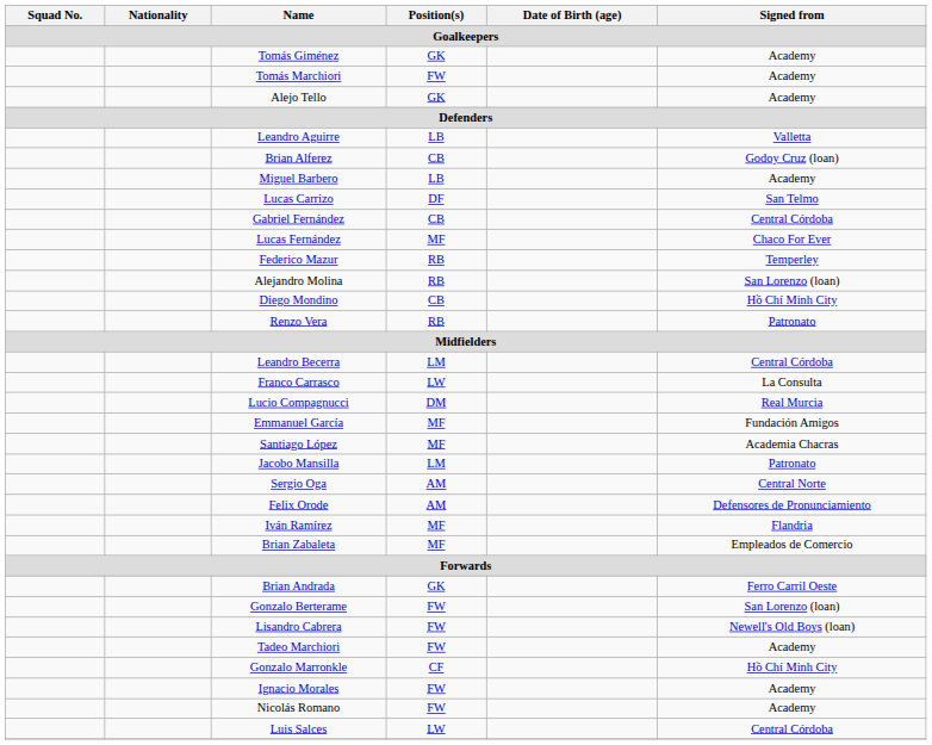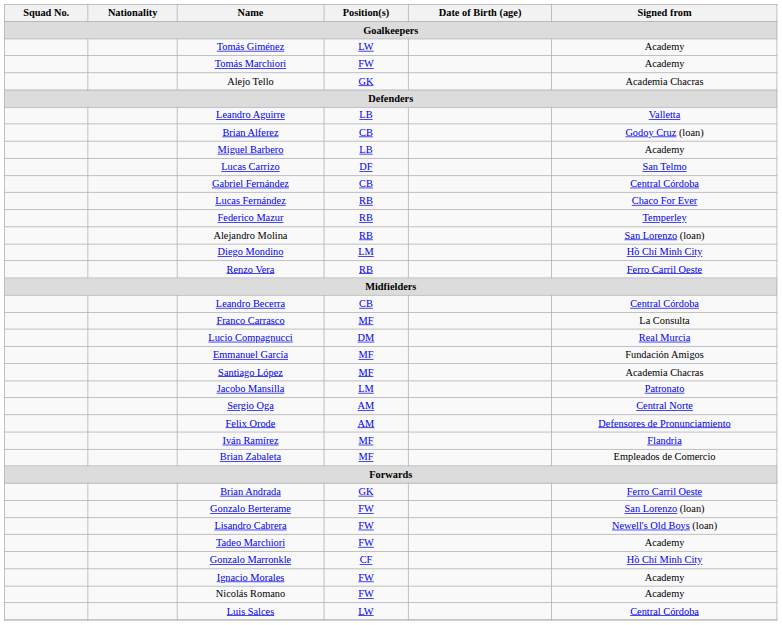 <table class="wikitable sortable" style="text-align:center; font-size:90%; width:85%;">
 <tr>
 <th style="background:#; color:; text-align:center;">Squad No.</th>
 <th style="background:#; color:; text-align:center;">Nationality</th>
 <th style="background:#; color:; text-align:center;">Name</th>
 <th style="background:#; color:; text-align:center;">Position(s)</th>
 <th style="background:#; color:; text-align:center;">Date of Birth (age)</th>
 <th style="background:#; color:; text-align:center;">Signed from</th>
 </tr>
 <tr>
 <th colspan="6" style="background:#dcdcdc; text-align:center;">Goalkeepers</th>
 </tr>
 <tr>
 <td></td>
 <td></td>
 <td><a href='#'>Tomás Giménez</a></td>
-<td><a href='#'>GK</a></td>
+<td><a href='#'>LW</a></td>
 <td></td>
 <td>Academy</td>
 </tr>
 <tr>
 <td></td>
 <td></td>
 <td><a href='#'>Tomás Marchiori</a></td>
 <td><a href='#'>FW</a></td>
 <td></td>
 <td>Academy</td>
 </tr>
 <tr>
 <td></td>
 <td></td>
 <td>Alejo Tello</td>
 <td><a href='#'>GK</a></td>
 <td></td>
-<td>Academy</td>
+<td> Academia Chacras</td>
 </tr>
 <tr>
 <th colspan="7" style="background:#dcdcdc; text-align:center;">Defenders</th>
 </tr>
 <tr>
 <td></td>
 <td></td>
 <td><a href='#'>Leandro Aguirre</a></td>
 <td><a href='#'>LB</a></td>
 <td></td>
 <td> <a href='#'>Valletta</a></td>
 </tr>
 <tr>
 <td></td>
 <td></td>
 <td><a href='#'>Brian Alferez</a></td>
 <td><a href='#'>CB</a></td>
 <td></td>
 <td> <a href='#'>Godoy Cruz</a> (loan)</td>
 </tr>
 <tr>
 <td></td>
 <td></td>
 <td><a href='#'>Miguel Barbero</a></td>
 <td><a href='#'>LB</a></td>
 <td></td>
 <td>Academy</td>
 </tr>
 <tr>
 <td></td>
 <td></td>
 <td><a href='#'>Lucas Carrizo</a></td>
 <td><a href='#'>DF</a></td>
 <td></td>
 <td> <a href='#'>San Telmo</a></td>
 </tr>
 <tr>
 <td></td>
 <td></td>
 <td><a href='#'>Gabriel Fernández</a></td>
 <td><a href='#'>CB</a></td>
 <td></td>
 <td> <a href='#'>Central Córdoba</a></td>
 </tr>
 <tr>
 <td></td>
 <td></td>
 <td><a href='#'>Lucas Fernández</a></td>
-<td><a href='#'>MF</a></td>
+<td><a href='#'>RB</a></td>
 <td></td>
 <td> <a href='#'>Chaco For Ever</a></td>
 </tr>
 <tr>
 <td></td>
 <td></td>
 <td><a href='#'>Federico Mazur</a></td>
 <td><a href='#'>RB</a></td>
 <td></td>
 <td> <a href='#'>Temperley</a></td>
 </tr>
 <tr>
 <td></td>
 <td></td>
 <td>Alejandro Molina</td>
 <td><a href='#'>RB</a></td>
 <td></td>
 <td> <a href='#'>San Lorenzo</a> (loan)</td>
 </tr>
 <tr>
 <td></td>
 <td></td>
 <td><a href='#'>Diego Mondino</a></td>
-<td><a href='#'>CB</a></td>
+<td><a href='#'>LM</a></td>
 <td></td>
 <td> <a href='#'>Hồ Chí Minh City</a></td>
 </tr>
 <tr>
 <td></td>
 <td></td>
 <td><a href='#'>Renzo Vera</a></td>
 <td><a href='#'>RB</a></td>
 <td></td>
-<td> <a href='#'>Patronato</a></td>
+<td> <a href='#'>Ferro Carril Oeste</a></td>
 </tr>
 <tr>
 <th colspan="7" style="background:#dcdcdc; text-align:center;">Midfielders</th>
 </tr>
 <tr>
 <td></td>
 <td></td>
 <td><a href='#'>Leandro Becerra</a></td>
-<td><a href='#'>LM</a></td>
+<td><a href='#'>CB</a></td>
 <td></td>
 <td> <a href='#'>Central Córdoba</a></td>
 </tr>
 <tr>
 <td></td>
 <td></td>
 <td><a href='#'>Franco Carrasco</a></td>
-<td><a href='#'>LW</a></td>
+<td><a href='#'>MF</a></td>
 <td></td>
 <td> La Consulta</td>
 </tr>
 <tr>
 <td></td>
 <td></td>
 <td><a href='#'>Lucio Compagnucci</a></td>
 <td><a href='#'>DM</a></td>
 <td></td>
 <td> <a href='#'>Real Murcia</a></td>
 </tr>
 <tr>
 <td></td>
 <td></td>
 <td><a href='#'>Emmanuel García</a></td>
 <td><a href='#'>MF</a></td>
 <td></td>
 <td> Fundación Amigos</td>
 </tr>
 <tr>
 <td></td>
 <td></td>
 <td><a href='#'>Santiago López</a></td>
 <td><a href='#'>MF</a></td>
 <td></td>
 <td> Academia Chacras</td>
 </tr>
 <tr>
 <td></td>
 <td></td>
 <td><a href='#'>Jacobo Mansilla</a></td>
 <td><a href='#'>LM</a></td>
 <td></td>
 <td> <a href='#'>Patronato</a></td>
 </tr>
 <tr>
 <td></td>
 <td></td>
 <td><a href='#'>Sergio Oga</a></td>
 <td><a href='#'>AM</a></td>
 <td></td>
 <td> <a href='#'>Central Norte</a></td>
 </tr>
 <tr>
 <td></td>
 <td></td>
 <td><a href='#'>Felix Orode</a></td>
 <td><a href='#'>AM</a></td>
 <td></td>
 <td> <a href='#'>Defensores de Pronunciamiento</a></td>
 </tr>
 <tr>
 <td></td>
 <td></td>
 <td><a href='#'>Iván Ramírez</a></td>
 <td><a href='#'>MF</a></td>
 <td></td>
 <td> <a href='#'>Flandria</a></td>
 </tr>
 <tr>
 <td></td>
 <td></td>
 <td><a href='#'>Brian Zabaleta</a></td>
 <td><a href='#'>MF</a></td>
 <td></td>
 <td> Empleados de Comercio</td>
 </tr>
 <tr>
 <th colspan="7" style="background:#dcdcdc; text-align:center;">Forwards</th>
 </tr>
 <tr>
 <td></td>
 <td></td>
 <td><a href='#'>Brian Andrada</a></td>
 <td><a href='#'>GK</a></td>
 <td></td>
 <td> <a href='#'>Ferro Carril Oeste</a></td>
 </tr>
 <tr>
 <td></td>
 <td></td>
 <td><a href='#'>Gonzalo Berterame</a></td>
 <td><a href='#'>FW</a></td>
 <td></td>
 <td> <a href='#'>San Lorenzo</a> (loan)</td>
 </tr>
 <tr>
 <td></td>
 <td></td>
 <td><a href='#'>Lisandro Cabrera</a></td>
 <td><a href='#'>FW</a></td>
 <td></td>
 <td> <a href='#'>Newell's Old Boys</a> (loan)</td>
 </tr>
 <tr>
 <td></td>
 <td></td>
 <td><a href='#'>Tadeo Marchiori</a></td>
 <td><a href='#'>FW</a></td>
 <td></td>
 <td>Academy</td>
 </tr>
 <tr>
 <td></td>
 <td></td>
 <td><a href='#'>Gonzalo Marronkle</a></td>
 <td><a href='#'>CF</a></td>
 <td></td>
 <td> <a href='#'>Hồ Chí Minh City</a></td>
 </tr>
 <tr>
 <td></td>
 <td></td>
 <td><a href='#'>Ignacio Morales</a></td>
 <td><a href='#'>FW</a></td>
 <td></td>
 <td>Academy</td>
 </tr>
 <tr>
 <td></td>
 <td></td>
 <td>Nicolás Romano</td>
 <td><a href='#'>FW</a></td>
 <td></td>
 <td>Academy</td>
 </tr>
 <tr>
 <td></td>
 <td></td>
 <td><a href='#'>Luis Salces</a></td>
 <td><a href='#'>LW</a></td>
 <td></td>
 <td> <a href='#'>Central Córdoba</a></td>
 </tr>
 <tr>
 </tr>
 </table>
